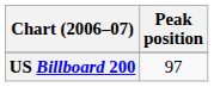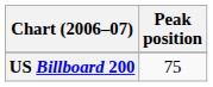 <table class="wikitable sortable plainrowheaders" style="text-align:center">
 <tr>
 <th scope="col">Chart (2006–07)</th>
 <th scope="col">Peak<br> position</th>
 </tr>
 <tr>
 </tr>
 <tr>
 <th scope="row">US <a href='#'><em>Billboard</em> 200</a></th>
-<td>97</td>
+<td>75</td>
 </tr>
 </table>
